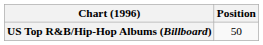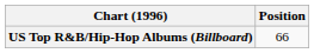 <table class="wikitable plainrowheaders" style="text-align:center">
 <tr>
 <th scope="col">Chart (1996)</th>
 <th scope="col">Position</th>
 </tr>
 <tr>
 <th scope="row">US Top R&B/Hip-Hop Albums (<em>Billboard</em>)</th>
-<td>50</td>
+<td>66</td>
 </tr>
 </table>
